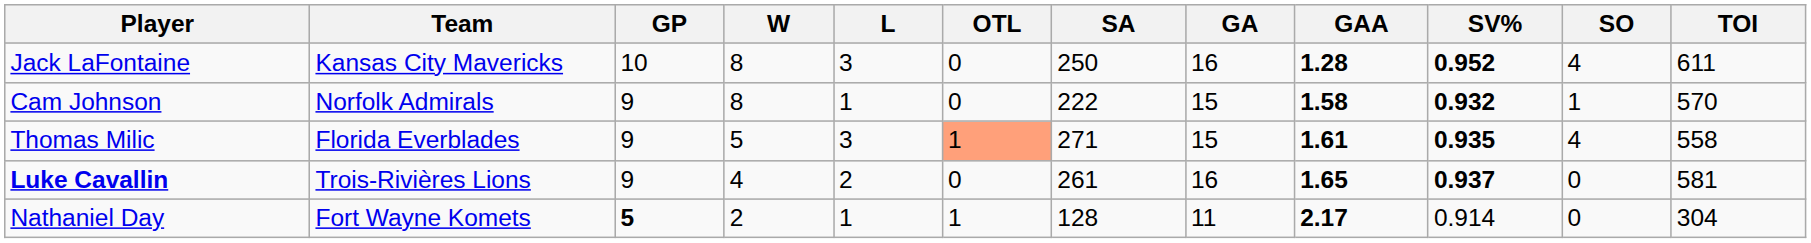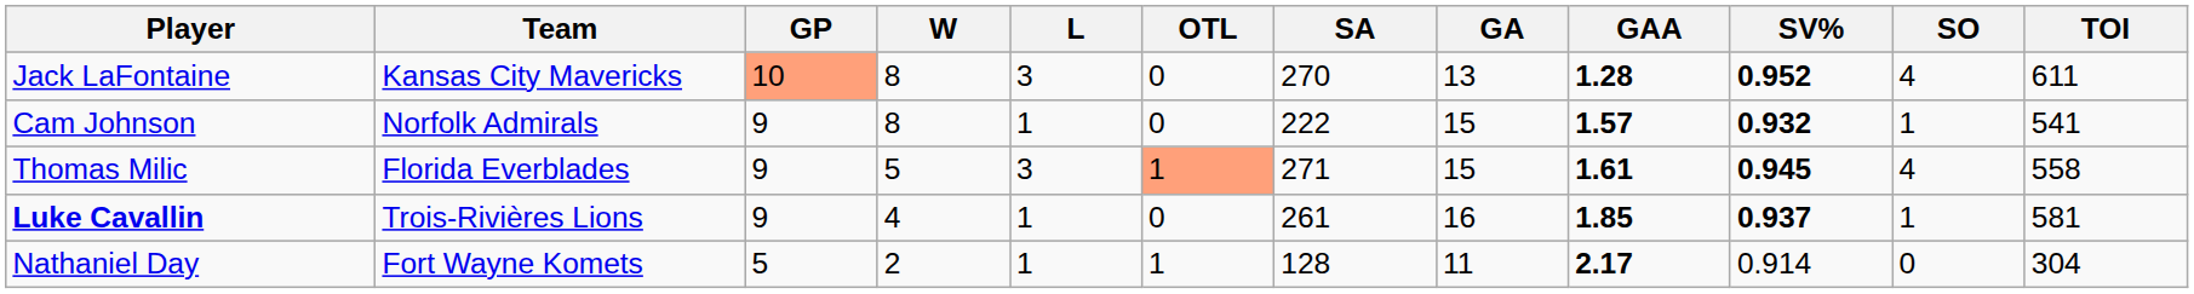 <table class="wikitable sortable">
 <tr>
 <th style="width:12em">Player</th>
 <th style="width:12em">Team</th>
 <th style="width:4em">GP</th>
 <th style="width:4em">W</th>
 <th style="width:4em">L</th>
 <th style="width:4em">OTL</th>
 <th style="width:5em">SA</th>
 <th style="width:4em">GA</th>
 <th style="width:5em">GAA</th>
 <th style="width:5em">SV%</th>
 <th style="width:4em">SO</th>
 <th style="width:5em">TOI</th>
 </tr>
 <tr>
 <td><a href='#'>Jack LaFontaine</a></td>
 <td><a href='#'>Kansas City Mavericks</a></td>
-<td>10</td>
+<td style="background: lightsalmon;">10</td>
 <td>8</td>
 <td>3</td>
 <td>0</td>
-<td>250</td>
-<td>16</td>
+<td>270</td>
+<td>13</td>
 <td><strong>1.28</strong></td>
 <td><strong>0.952</strong></td>
 <td>4</td>
 <td>611</td>
 </tr>
 <tr>
 <td><a href='#'>Cam Johnson</a></td>
 <td><a href='#'>Norfolk Admirals</a></td>
 <td>9</td>
 <td>8</td>
 <td>1</td>
 <td>0</td>
 <td>222</td>
 <td>15</td>
-<td><strong>1.58</strong></td>
+<td><strong>1.57</strong></td>
 <td><strong>0.932</strong></td>
 <td>1</td>
-<td>570</td>
+<td>541</td>
 </tr>
 <tr>
 <td><a href='#'>Thomas Milic</a></td>
 <td><a href='#'>Florida Everblades</a></td>
 <td>9</td>
 <td>5</td>
 <td>3</td>
 <td style="background: lightsalmon;">1</td>
 <td>271</td>
 <td>15</td>
 <td><strong>1.61</strong></td>
-<td><strong>0.935</strong></td>
+<td><strong>0.945</strong></td>
 <td>4</td>
 <td>558</td>
 </tr>
 <tr>
 <td><strong><a href='#'>Luke Cavallin</a></strong></td>
 <td><a href='#'>Trois-Rivières Lions</a></td>
 <td>9</td>
 <td>4</td>
-<td>2</td>
+<td>1</td>
 <td>0</td>
 <td>261</td>
 <td>16</td>
-<td><strong>1.65</strong></td>
+<td><strong>1.85</strong></td>
 <td><strong>0.937</strong></td>
-<td>0</td>
+<td>1</td>
 <td>581</td>
 </tr>
 <tr>
 <td><a href='#'>Nathaniel Day</a></td>
 <td><a href='#'>Fort Wayne Komets</a></td>
-<td><strong>5</strong></td>
+<td>5</td>
 <td>2</td>
 <td>1</td>
 <td>1</td>
 <td>128</td>
 <td>11</td>
 <td><strong>2.17</strong></td>
 <td>0.914</td>
 <td>0</td>
 <td>304</td>
 </tr>
 </table>
